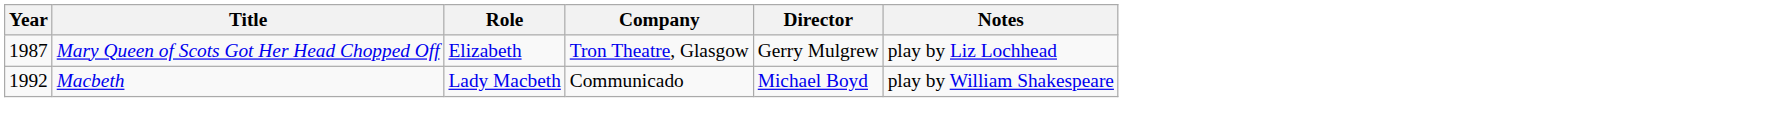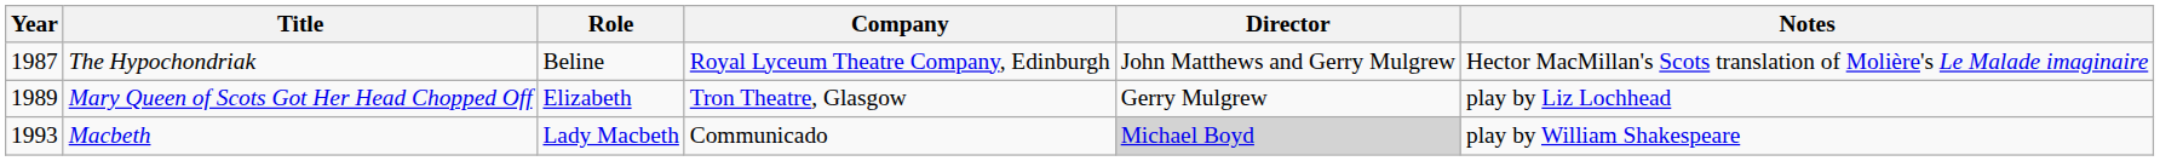 <table class="wikitable">
 <tr>
 <th>Year</th>
 <th>Title</th>
 <th>Role</th>
 <th>Company</th>
 <th>Director</th>
 <th>Notes</th>
 </tr>
 <tr>
 <td>1987</td>
+<td><em>The Hypochondriak</em></td>
+<td>Beline</td>
+<td><a href='#'>Royal Lyceum Theatre Company</a>, Edinburgh</td>
+<td>John Matthews and Gerry Mulgrew</td>
+<td>Hector MacMillan's <a href='#'>Scots</a> translation of <a href='#'>Molière</a>'s <em><a href='#'>Le Malade imaginaire</a></em></td>
+</tr>
+<tr>
+<td>1989</td>
 <td><em><a href='#'>Mary Queen of Scots Got Her Head Chopped Off</a></em></td>
 <td><a href='#'>Elizabeth</a></td>
 <td><a href='#'>Tron Theatre</a>, Glasgow</td>
 <td>Gerry Mulgrew</td>
 <td>play by <a href='#'>Liz Lochhead</a></td>
 </tr>
 <tr>
-<td>1992</td>
+<td>1993</td>
 <td><em><a href='#'>Macbeth</a></em></td>
 <td><a href='#'>Lady Macbeth</a></td>
 <td>Communicado</td>
-<td><a href='#'>Michael Boyd</a></td>
+<td style="background: lightgrey;"><a href='#'>Michael Boyd</a></td>
 <td>play by <a href='#'>William Shakespeare</a></td>
 </tr>
 </table>
